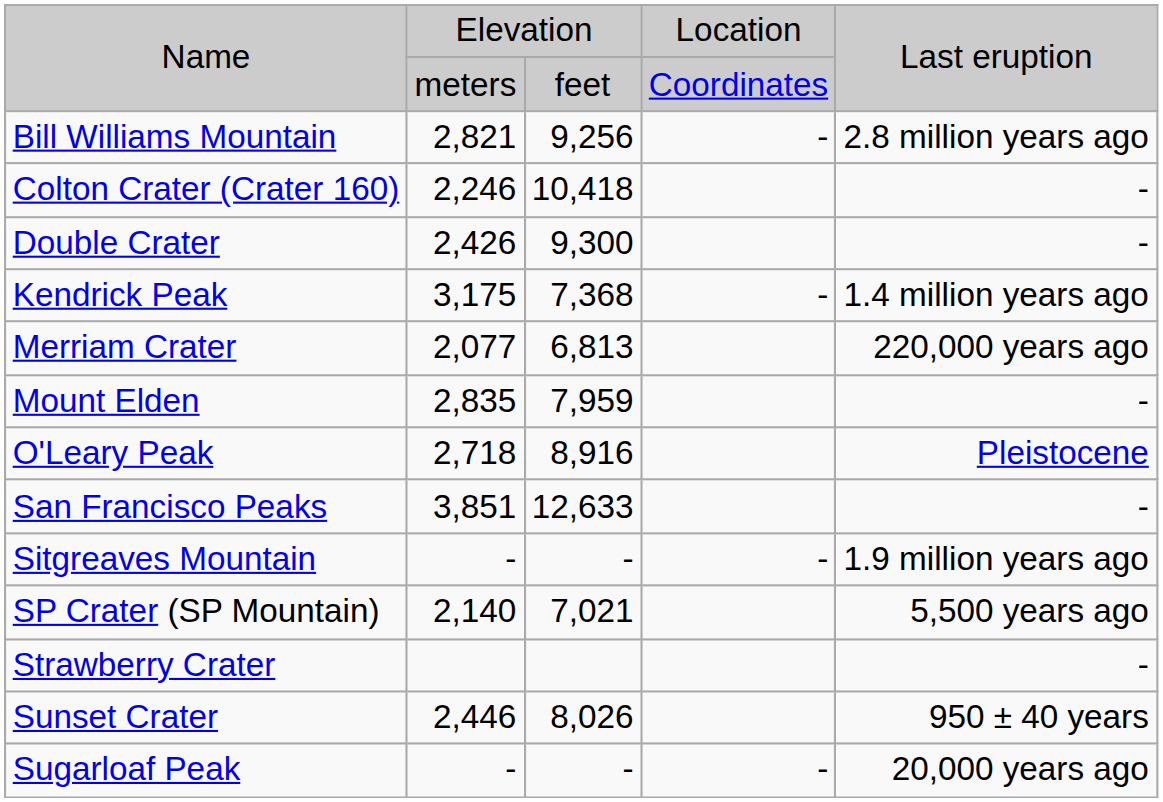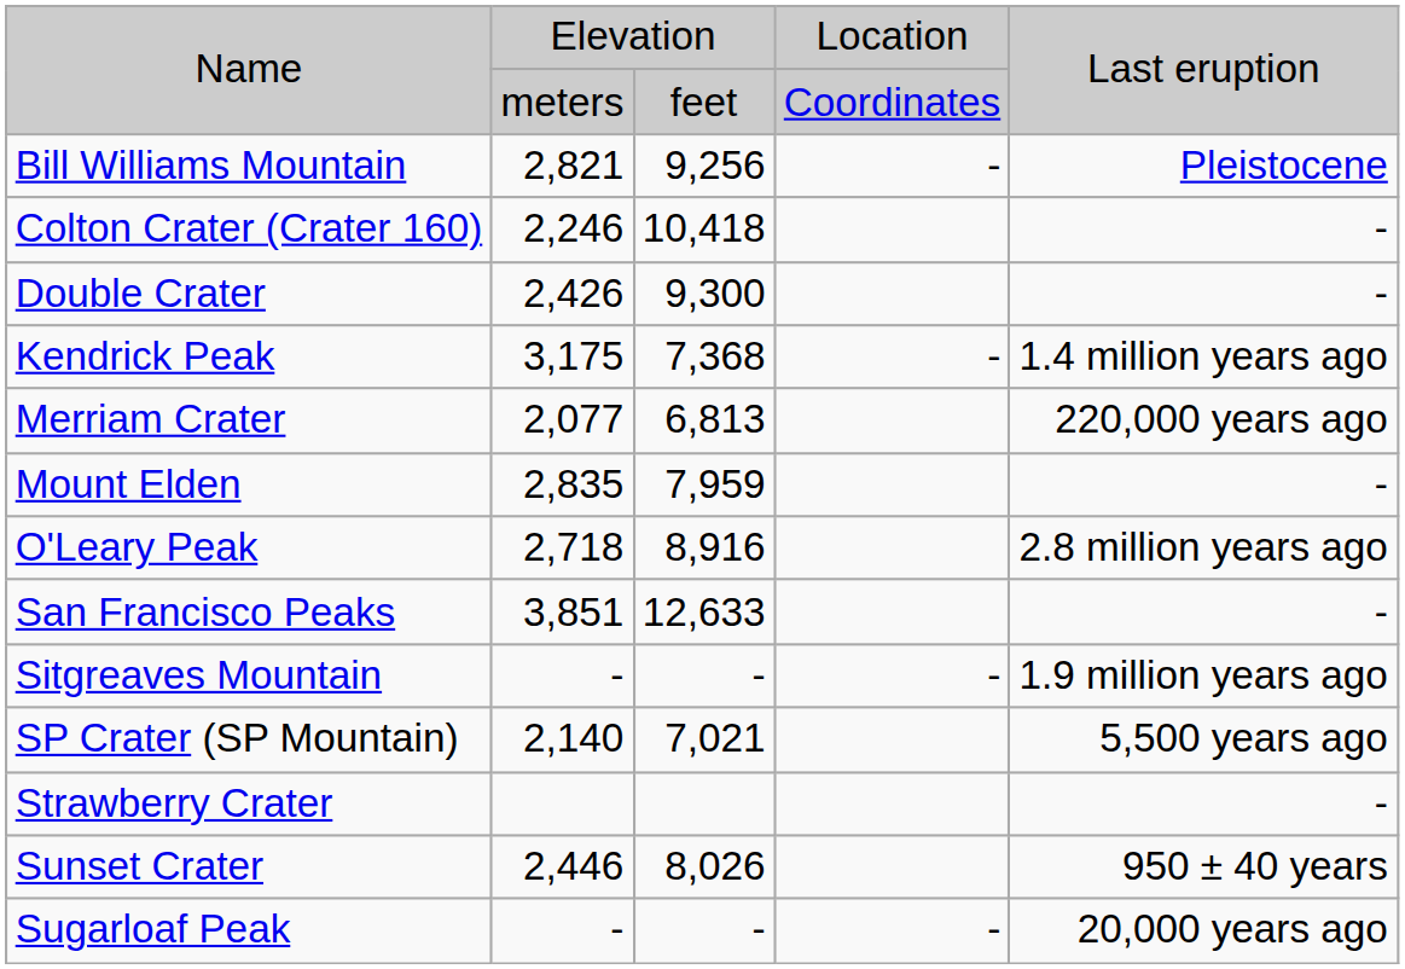 <table class="wikitable">
 <tr style="text-align:center; background:#ccc;">
 <td rowspan="2">Name</td>
 <td colspan ="2">Elevation</td>
 <td>Location</td>
 <td rowspan="2">Last eruption</td>
 </tr>
 <tr style="text-align:center; background:#ccc;">
 <td>meters</td>
 <td>feet</td>
 <td><a href='#'>Coordinates</a></td>
 </tr>
 <tr style="text-align:right;">
 <td align="left"><a href='#'>Bill Williams Mountain</a></td>
 <td>2,821</td>
 <td>9,256</td>
 <td>-</td>
-<td>2.8 million years ago</td>
+<td><a href='#'>Pleistocene</a></td>
 </tr>
 <tr style="text-align:right;">
 <td align="left"><a href='#'>Colton Crater (Crater 160)</a></td>
 <td>2,246</td>
 <td>10,418</td>
 <td></td>
 <td>-</td>
 </tr>
 <tr style="text-align:right;">
 <td align="left"><a href='#'>Double Crater</a></td>
 <td>2,426</td>
 <td>9,300</td>
 <td></td>
 <td>-</td>
 </tr>
 <tr style="text-align:right;">
 <td align="left"><a href='#'>Kendrick Peak</a></td>
 <td>3,175</td>
 <td>7,368</td>
 <td>-</td>
 <td>1.4 million years ago</td>
 </tr>
 <tr style="text-align:right;">
 <td align="left"><a href='#'>Merriam Crater</a></td>
 <td>2,077</td>
 <td>6,813</td>
 <td></td>
 <td>220,000 years ago</td>
 </tr>
 <tr style="text-align:right;">
 <td align="left"><a href='#'>Mount Elden</a></td>
 <td>2,835</td>
 <td>7,959</td>
 <td></td>
 <td>-</td>
 </tr>
 <tr style="text-align:right;">
 <td align="left"><a href='#'>O'Leary Peak</a></td>
 <td>2,718</td>
 <td>8,916</td>
 <td></td>
-<td><a href='#'>Pleistocene</a></td>
+<td>2.8 million years ago</td>
 </tr>
 <tr style="text-align:right;">
 <td align="left"><a href='#'>San Francisco Peaks</a></td>
 <td>3,851</td>
 <td>12,633</td>
 <td></td>
 <td>-</td>
 </tr>
 <tr style="text-align:right;">
 <td align="left"><a href='#'>Sitgreaves Mountain</a></td>
 <td>-</td>
 <td>-</td>
 <td>-</td>
 <td>1.9 million years ago</td>
 </tr>
 <tr style="text-align:right;">
 <td align="left"><a href='#'>SP Crater</a> (SP Mountain)</td>
 <td>2,140</td>
 <td>7,021</td>
 <td></td>
 <td>5,500 years ago </td>
 </tr>
 <tr style="text-align:right;">
 <td align="left"><a href='#'>Strawberry Crater</a></td>
 <td></td>
 <td></td>
 <td></td>
 <td>-</td>
 </tr>
 <tr style="text-align:right;">
 <td align="left"><a href='#'>Sunset Crater</a></td>
 <td>2,446</td>
 <td>8,026</td>
 <td></td>
 <td>950 ± 40 years</td>
 </tr>
 <tr style="text-align:right;">
 <td align="left"><a href='#'>Sugarloaf Peak</a></td>
 <td>-</td>
 <td>-</td>
 <td>-</td>
 <td>20,000 years ago</td>
 </tr>
 </table>
